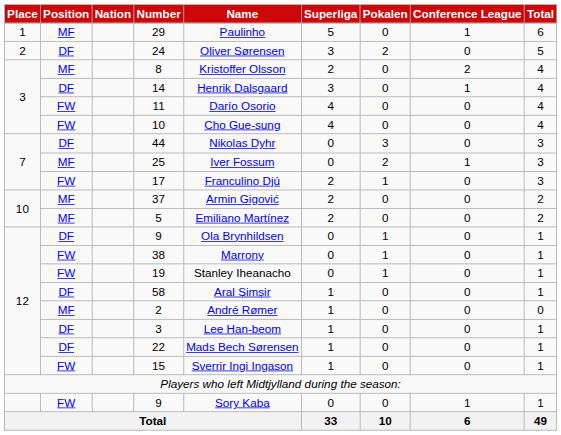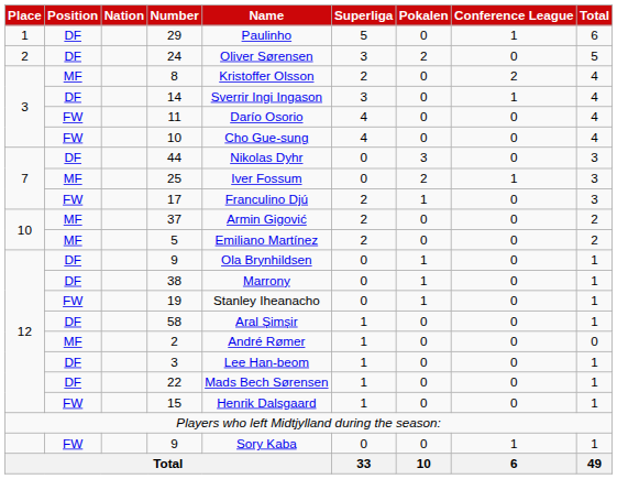 <table class="wikitable" style="font-size: 95%; text-align: center">
 <tr>
 <th style="background:#cc0609; color:white; text-align:center;"!width=80>Place</th>
 <th style="background:#cc0609; color:white; text-align:center;"!width=80>Position</th>
 <th style="background:#cc0609; color:white; text-align:center;"!width=80>Nation</th>
 <th style="background:#cc0609; color:white; text-align:center;"!width=80>Number</th>
 <th style="background:#cc0609; color:white; text-align:center;"!width=150>Name</th>
 <th style="background:#cc0609; color:white; text-align:center;"!width=150>Superliga</th>
 <th style="background:#cc0609; color:white; text-align:center;"!width=150>Pokalen</th>
 <th style="background:#cc0609; color:white; text-align:center;"!width=150>Conference League</th>
 <th style="background:#cc0609; color:white; text-align:center;"!width=80>Total</th>
 </tr>
 <tr>
 <td rowspan=1>1</td>
-<td><a href='#'>MF</a></td>
+<td><a href='#'>DF</a></td>
 <td></td>
 <td>29</td>
 <td><a href='#'>Paulinho</a></td>
 <td>5</td>
 <td>0</td>
 <td>1</td>
 <td>6</td>
 </tr>
 <tr>
 <td rowspan=1>2</td>
 <td><a href='#'>DF</a></td>
 <td></td>
 <td>24</td>
 <td><a href='#'>Oliver Sørensen</a></td>
 <td>3</td>
 <td>2</td>
 <td>0</td>
 <td>5</td>
 </tr>
 <tr>
 <td rowspan=4>3</td>
 <td><a href='#'>MF</a></td>
 <td></td>
 <td>8</td>
 <td><a href='#'>Kristoffer Olsson</a></td>
 <td>2</td>
 <td>0</td>
 <td>2</td>
 <td>4</td>
 </tr>
 <tr>
 <td><a href='#'>DF</a></td>
 <td></td>
 <td>14</td>
-<td><a href='#'>Henrik Dalsgaard</a></td>
+<td><a href='#'>Sverrir Ingi Ingason</a></td>
 <td>3</td>
 <td>0</td>
 <td>1</td>
 <td>4</td>
 </tr>
 <tr>
 <td><a href='#'>FW</a></td>
 <td></td>
 <td>11</td>
 <td><a href='#'>Darío Osorio</a></td>
 <td>4</td>
 <td>0</td>
 <td>0</td>
 <td>4</td>
 </tr>
 <tr>
 <td><a href='#'>FW</a></td>
 <td></td>
 <td>10</td>
 <td><a href='#'>Cho Gue-sung</a></td>
 <td>4</td>
 <td>0</td>
 <td>0</td>
 <td>4</td>
 </tr>
 <tr>
 <td rowspan=3>7</td>
 <td><a href='#'>DF</a></td>
 <td></td>
 <td>44</td>
 <td><a href='#'>Nikolas Dyhr</a></td>
 <td>0</td>
 <td>3</td>
 <td>0</td>
 <td>3</td>
 </tr>
 <tr>
 <td><a href='#'>MF</a></td>
 <td></td>
 <td>25</td>
 <td><a href='#'>Iver Fossum</a></td>
 <td>0</td>
 <td>2</td>
 <td>1</td>
 <td>3</td>
 </tr>
 <tr>
 <td><a href='#'>FW</a></td>
 <td></td>
 <td>17</td>
 <td><a href='#'>Franculino Djú</a></td>
 <td>2</td>
 <td>1</td>
 <td>0</td>
 <td>3</td>
 </tr>
 <tr>
 <td rowspan=2>10</td>
 <td><a href='#'>MF</a></td>
 <td></td>
 <td>37</td>
 <td><a href='#'>Armin Gigović</a></td>
 <td>2</td>
 <td>0</td>
 <td>0</td>
 <td>2</td>
 </tr>
 <tr>
 <td><a href='#'>MF</a></td>
 <td></td>
 <td>5</td>
 <td><a href='#'>Emiliano Martínez</a></td>
 <td>2</td>
 <td>0</td>
 <td>0</td>
 <td>2</td>
 </tr>
 <tr>
 <td rowspan=8>12</td>
 <td><a href='#'>DF</a></td>
 <td></td>
 <td>9</td>
 <td><a href='#'>Ola Brynhildsen</a></td>
 <td>0</td>
 <td>1</td>
 <td>0</td>
 <td>1</td>
 </tr>
 <tr>
-<td><a href='#'>FW</a></td>
+<td><a href='#'>DF</a></td>
 <td></td>
 <td>38</td>
 <td><a href='#'>Marrony</a></td>
 <td>0</td>
 <td>1</td>
 <td>0</td>
 <td>1</td>
 </tr>
 <tr>
 <td><a href='#'>FW</a></td>
 <td></td>
 <td>19</td>
 <td>Stanley Iheanacho</td>
 <td>0</td>
 <td>1</td>
 <td>0</td>
 <td>1</td>
 </tr>
 <tr>
 <td><a href='#'>DF</a></td>
 <td></td>
 <td>58</td>
 <td><a href='#'>Aral Şimşir</a></td>
 <td>1</td>
 <td>0</td>
 <td>0</td>
 <td>1</td>
 </tr>
 <tr>
 <td><a href='#'>MF</a></td>
 <td></td>
 <td>2</td>
 <td><a href='#'>André Rømer</a></td>
 <td>1</td>
 <td>0</td>
 <td>0</td>
 <td>0</td>
 </tr>
 <tr>
 <td><a href='#'>DF</a></td>
 <td></td>
 <td>3</td>
 <td><a href='#'>Lee Han-beom</a></td>
 <td>1</td>
 <td>0</td>
 <td>0</td>
 <td>1</td>
 </tr>
 <tr>
 <td><a href='#'>DF</a></td>
 <td></td>
 <td>22</td>
 <td><a href='#'>Mads Bech Sørensen</a></td>
 <td>1</td>
 <td>0</td>
 <td>0</td>
 <td>1</td>
 </tr>
 <tr>
 <td><a href='#'>FW</a></td>
 <td></td>
 <td>15</td>
-<td><a href='#'>Sverrir Ingi Ingason</a></td>
+<td><a href='#'>Henrik Dalsgaard</a></td>
 <td>1</td>
 <td>0</td>
 <td>0</td>
 <td>1</td>
 </tr>
 <tr>
 <td colspan="14"><em>Players who left Midtjylland during the season:</em></td>
 </tr>
 <tr>
 <td></td>
 <td><a href='#'>FW</a></td>
 <td></td>
 <td>9</td>
 <td><a href='#'>Sory Kaba</a></td>
 <td>0</td>
 <td>0</td>
 <td>1</td>
 <td>1</td>
 </tr>
 <tr>
 <th colspan=5>Total</th>
 <th>33</th>
 <th>10</th>
 <th>6</th>
 <th>49</th>
 </tr>
 </table>
